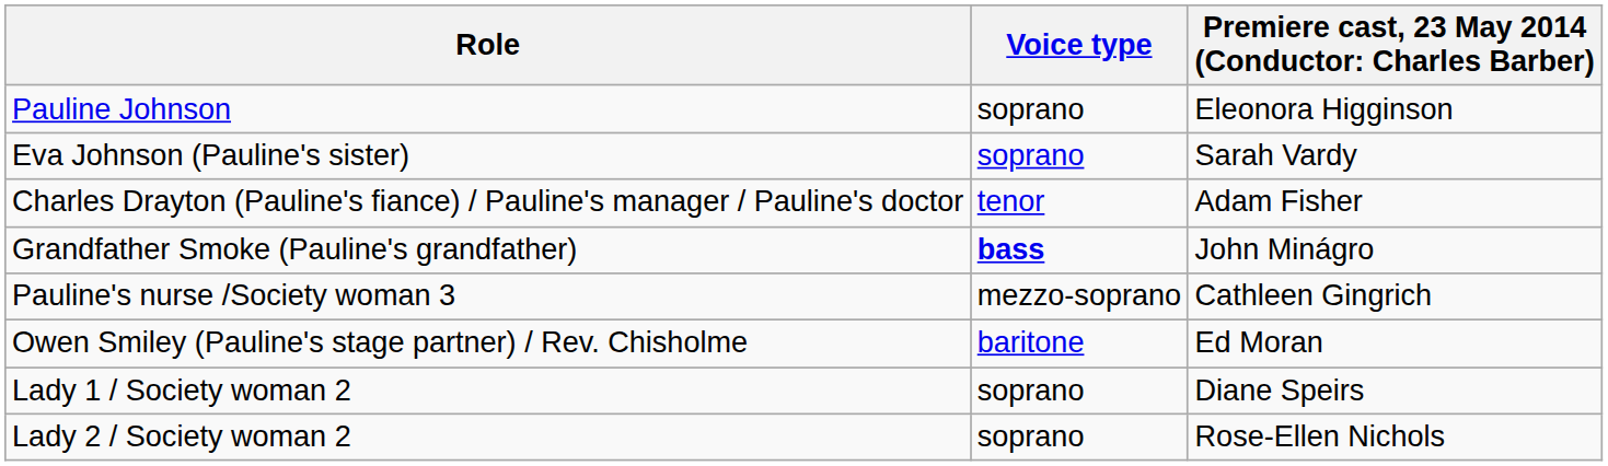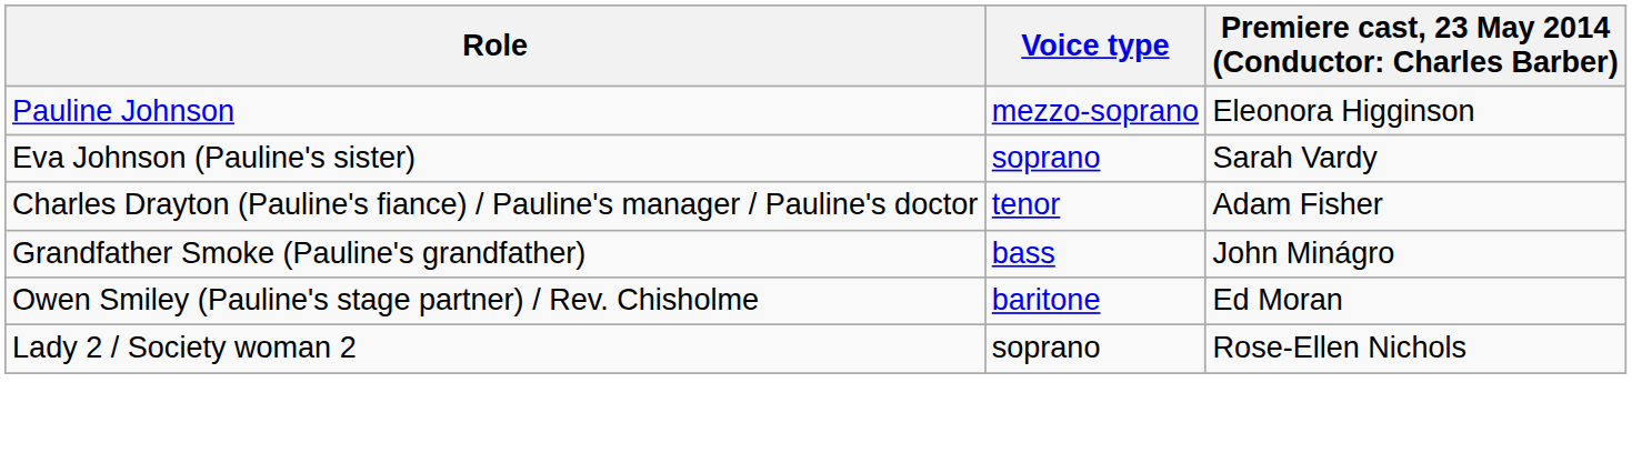 <table class="wikitable">
 <tr>
 <th>Role</th>
 <th><a href='#'>Voice type</a></th>
 <th>Premiere cast, 23 May 2014<br>(Conductor: Charles Barber)</th>
 </tr>
 <tr>
 <td><a href='#'>Pauline Johnson</a></td>
-<td>soprano</td>
+<td><a href='#'>mezzo-soprano</a></td>
 <td>Eleonora Higginson</td>
 </tr>
 <tr>
 <td>Eva Johnson (Pauline's sister)</td>
 <td><a href='#'>soprano</a></td>
 <td>Sarah Vardy</td>
 </tr>
 <tr>
 <td>Charles Drayton (Pauline's fiance) / Pauline's manager / Pauline's doctor</td>
 <td><a href='#'>tenor</a></td>
 <td>Adam Fisher</td>
 </tr>
 <tr>
 <td>Grandfather Smoke (Pauline's grandfather)</td>
-<td><strong><a href='#'>bass</a></strong></td>
+<td><a href='#'>bass</a></td>
 <td>John Minágro</td>
-</tr>
-<tr>
-<td>Pauline's nurse /Society woman 3</td>
-<td>mezzo-soprano</td>
-<td>Cathleen Gingrich</td>
 </tr>
 <tr>
 <td>Owen Smiley (Pauline's stage partner) / Rev. Chisholme</td>
 <td><a href='#'>baritone</a></td>
 <td>Ed Moran</td>
 </tr>
 <tr>
-<td>Lady 1 / Society woman 2</td>
-<td>soprano</td>
-<td>Diane Speirs</td>
-</tr>
-<tr>
 <td>Lady 2 / Society woman 2</td>
 <td>soprano</td>
 <td>Rose-Ellen Nichols</td>
 </tr>
 </table>
